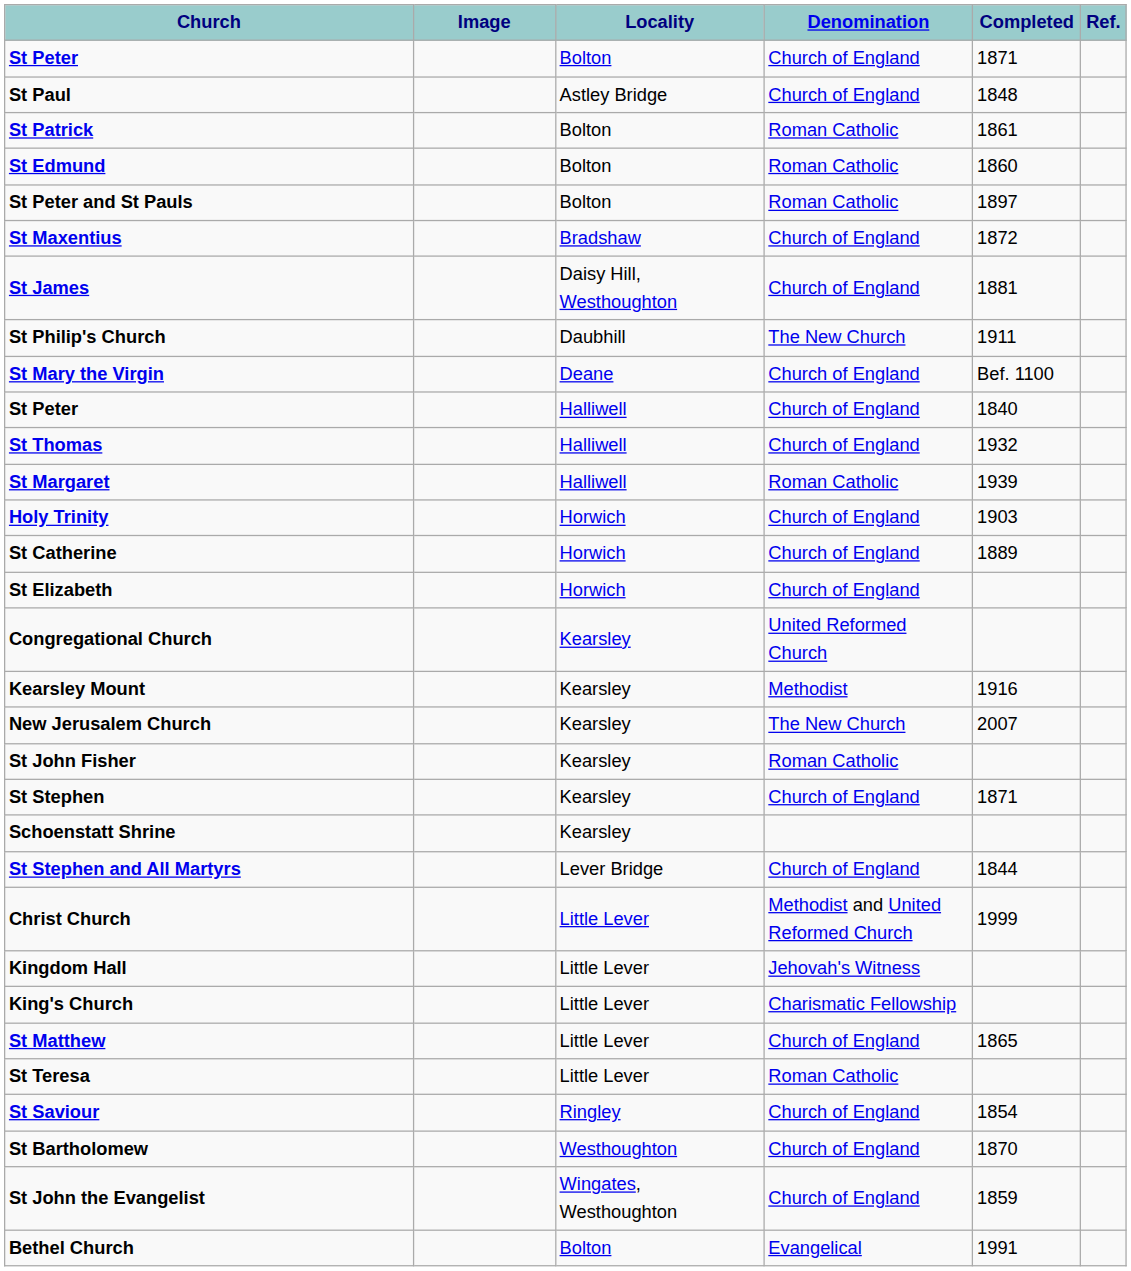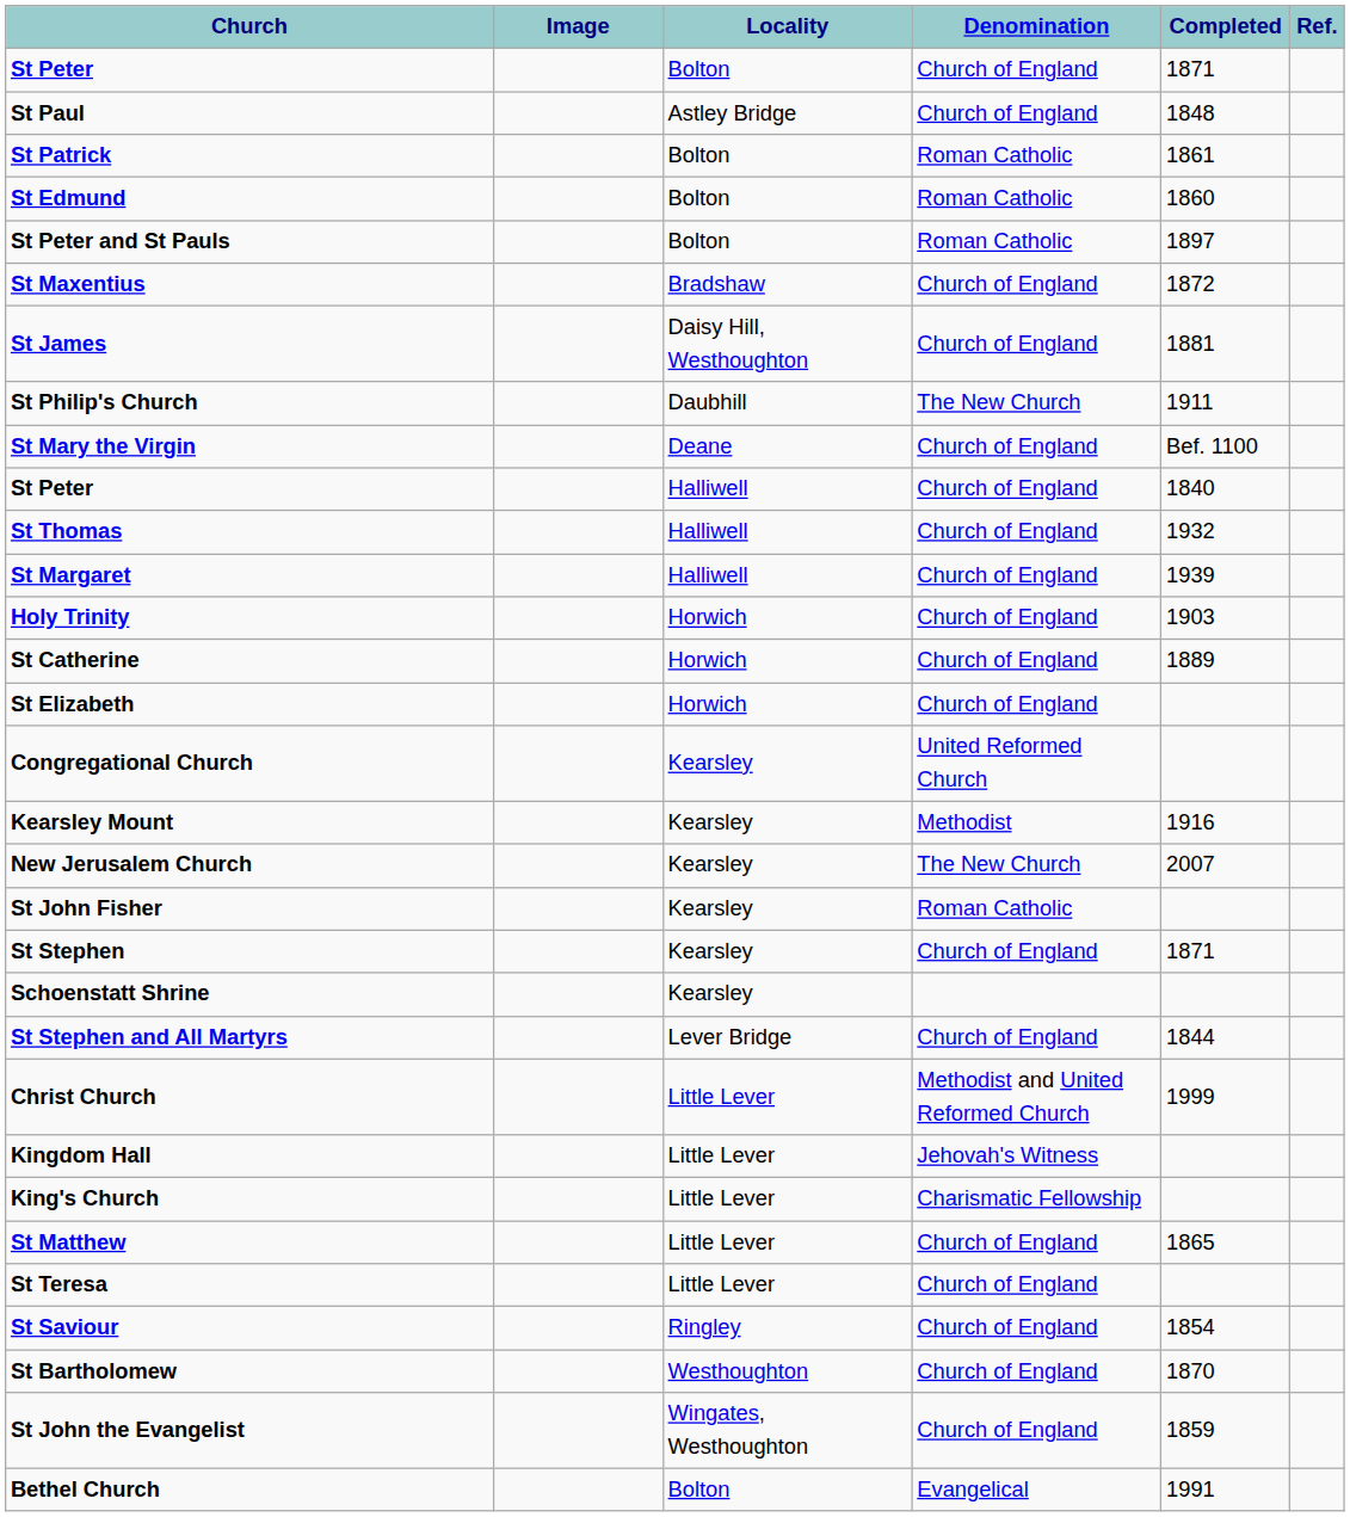 <table class="wikitable sortable" style="font-size:90%; width:100%; border:0; text-align:left; line-height:150%;">
 <tr>
 <th style="background:#9cc; color:navy; width:300px;">Church</th>
 <th style="background:#9cc; color:navy; width:100px;">Image</th>
 <th style="background:#9cc; color:navy; width:150px;">Locality</th>
 <th style="background:#9cc; color:navy; width:150px;"><a href='#'>Denomination</a></th>
 <th style="background:#9cc; color:navy; width:35px;">Completed</th>
 <th class="unsortable" style="background:#9cc; color:navy; width:10px;">Ref.</th>
 </tr>
 <tr>
 <td><strong><a href='#'>St Peter</a> </strong></td>
 <td></td>
 <td><a href='#'>Bolton</a></td>
 <td><a href='#'>Church of England</a></td>
 <td>1871</td>
 <td></td>
 </tr>
 <tr>
 <td><strong>St Paul</strong></td>
 <td></td>
 <td>Astley Bridge</td>
 <td><a href='#'>Church of England</a></td>
 <td>1848</td>
 <td></td>
 </tr>
 <tr>
 <td><strong><a href='#'>St Patrick</a></strong></td>
 <td></td>
 <td>Bolton</td>
 <td><a href='#'>Roman Catholic</a></td>
 <td>1861</td>
 <td></td>
 </tr>
 <tr>
 <td><strong><a href='#'>St Edmund</a></strong></td>
 <td></td>
 <td>Bolton</td>
 <td><a href='#'>Roman Catholic</a></td>
 <td>1860</td>
 <td></td>
 </tr>
 <tr>
 <td><strong>St Peter and St Pauls</strong></td>
 <td></td>
 <td>Bolton</td>
 <td><a href='#'>Roman Catholic</a></td>
 <td>1897</td>
 <td></td>
 </tr>
 <tr>
 <td><strong><a href='#'>St Maxentius</a></strong></td>
 <td></td>
 <td><a href='#'>Bradshaw</a></td>
 <td><a href='#'>Church of England</a></td>
 <td>1872</td>
 <td></td>
 </tr>
 <tr>
 <td><strong><a href='#'>St James</a></strong></td>
 <td></td>
 <td>Daisy Hill, <a href='#'>Westhoughton</a></td>
 <td><a href='#'>Church of England</a></td>
 <td>1881</td>
 <td></td>
 </tr>
 <tr>
 <td><strong>St Philip's Church</strong></td>
 <td></td>
 <td>Daubhill</td>
 <td><a href='#'>The New Church</a></td>
 <td>1911</td>
 <td></td>
 </tr>
 <tr>
 <td><strong><a href='#'>St Mary the Virgin</a></strong></td>
 <td></td>
 <td><a href='#'>Deane</a></td>
 <td><a href='#'>Church of England</a></td>
 <td>Bef. 1100</td>
 <td></td>
 </tr>
 <tr>
 <td><strong>St Peter</strong></td>
 <td></td>
 <td><a href='#'>Halliwell</a></td>
 <td><a href='#'>Church of England</a></td>
 <td>1840</td>
 <td></td>
 </tr>
 <tr>
 <td><strong><a href='#'>St Thomas</a></strong></td>
 <td></td>
 <td><a href='#'>Halliwell</a></td>
 <td><a href='#'>Church of England</a></td>
 <td>1932</td>
 <td></td>
 </tr>
 <tr>
 <td><strong><a href='#'>St Margaret</a></strong></td>
 <td></td>
 <td><a href='#'>Halliwell</a></td>
-<td><a href='#'>Roman Catholic</a></td>
+<td><a href='#'>Church of England</a></td>
 <td>1939</td>
 <td></td>
 </tr>
 <tr>
 <td><strong><a href='#'>Holy Trinity</a></strong></td>
 <td></td>
 <td><a href='#'>Horwich</a></td>
 <td><a href='#'>Church of England</a></td>
 <td>1903</td>
 <td></td>
 </tr>
 <tr>
 <td><strong>St Catherine</strong></td>
 <td></td>
 <td><a href='#'>Horwich</a></td>
 <td><a href='#'>Church of England</a></td>
 <td>1889</td>
 <td></td>
 </tr>
 <tr>
 <td><strong>St Elizabeth</strong></td>
 <td></td>
 <td><a href='#'>Horwich</a></td>
 <td><a href='#'>Church of England</a></td>
 <td></td>
 <td></td>
 </tr>
 <tr>
 <td><strong>Congregational Church</strong></td>
 <td></td>
 <td><a href='#'>Kearsley</a></td>
 <td><a href='#'>United Reformed Church</a></td>
 <td></td>
 <td></td>
 </tr>
 <tr>
 <td><strong>Kearsley Mount</strong></td>
 <td></td>
 <td>Kearsley</td>
 <td><a href='#'>Methodist</a></td>
 <td>1916</td>
 <td></td>
 </tr>
 <tr>
 <td><strong>New Jerusalem Church</strong></td>
 <td></td>
 <td>Kearsley</td>
 <td><a href='#'>The New Church</a></td>
 <td>2007</td>
 <td></td>
 </tr>
 <tr>
 <td><strong>St John Fisher</strong></td>
 <td></td>
 <td>Kearsley</td>
 <td><a href='#'>Roman Catholic</a></td>
 <td></td>
 <td></td>
 </tr>
 <tr>
 <td><strong>St Stephen</strong></td>
 <td></td>
 <td>Kearsley</td>
 <td><a href='#'>Church of England</a></td>
 <td>1871</td>
 <td></td>
 </tr>
 <tr>
 <td><strong>Schoenstatt Shrine</strong></td>
 <td></td>
 <td>Kearsley</td>
 <td></td>
 <td></td>
 <td></td>
 </tr>
 <tr>
 <td><strong><a href='#'>St Stephen and All Martyrs</a></strong></td>
 <td></td>
 <td>Lever Bridge</td>
 <td><a href='#'>Church of England</a></td>
 <td>1844</td>
 <td></td>
 </tr>
 <tr>
 <td><strong>Christ Church</strong></td>
 <td></td>
 <td><a href='#'>Little Lever</a></td>
 <td><a href='#'>Methodist</a> and <a href='#'>United Reformed Church</a></td>
 <td>1999</td>
 <td></td>
 </tr>
 <tr>
 <td><strong>Kingdom Hall</strong></td>
 <td></td>
 <td>Little Lever</td>
 <td><a href='#'>Jehovah's Witness</a></td>
 <td></td>
 <td></td>
 </tr>
 <tr>
 <td><strong>King's Church</strong></td>
 <td></td>
 <td>Little Lever</td>
 <td><a href='#'>Charismatic Fellowship</a></td>
 <td></td>
 <td></td>
 </tr>
 <tr>
 <td><strong><a href='#'>St Matthew</a></strong></td>
 <td></td>
 <td>Little Lever</td>
 <td><a href='#'>Church of England</a></td>
 <td>1865</td>
 <td></td>
 </tr>
 <tr>
 <td><strong>St Teresa</strong></td>
 <td></td>
 <td>Little Lever</td>
-<td><a href='#'>Roman Catholic</a></td>
+<td><a href='#'>Church of England</a></td>
 <td></td>
 <td></td>
 </tr>
 <tr>
 <td><strong><a href='#'>St Saviour</a></strong></td>
 <td></td>
 <td><a href='#'>Ringley</a></td>
 <td><a href='#'>Church of England</a></td>
 <td>1854</td>
 <td></td>
 </tr>
 <tr>
 <td><strong>St Bartholomew</strong></td>
 <td></td>
 <td><a href='#'>Westhoughton</a></td>
 <td><a href='#'>Church of England</a></td>
 <td>1870</td>
 <td></td>
 </tr>
 <tr>
 <td><strong>St John the Evangelist</strong></td>
 <td></td>
 <td><a href='#'>Wingates</a>, Westhoughton</td>
 <td><a href='#'>Church of England</a></td>
 <td>1859</td>
 <td></td>
 </tr>
 <tr>
 <td><strong>Bethel Church</strong></td>
 <td></td>
 <td><a href='#'>Bolton</a></td>
 <td><a href='#'>Evangelical</a></td>
 <td>1991</td>
 <td></td>
 </tr>
 </table>
